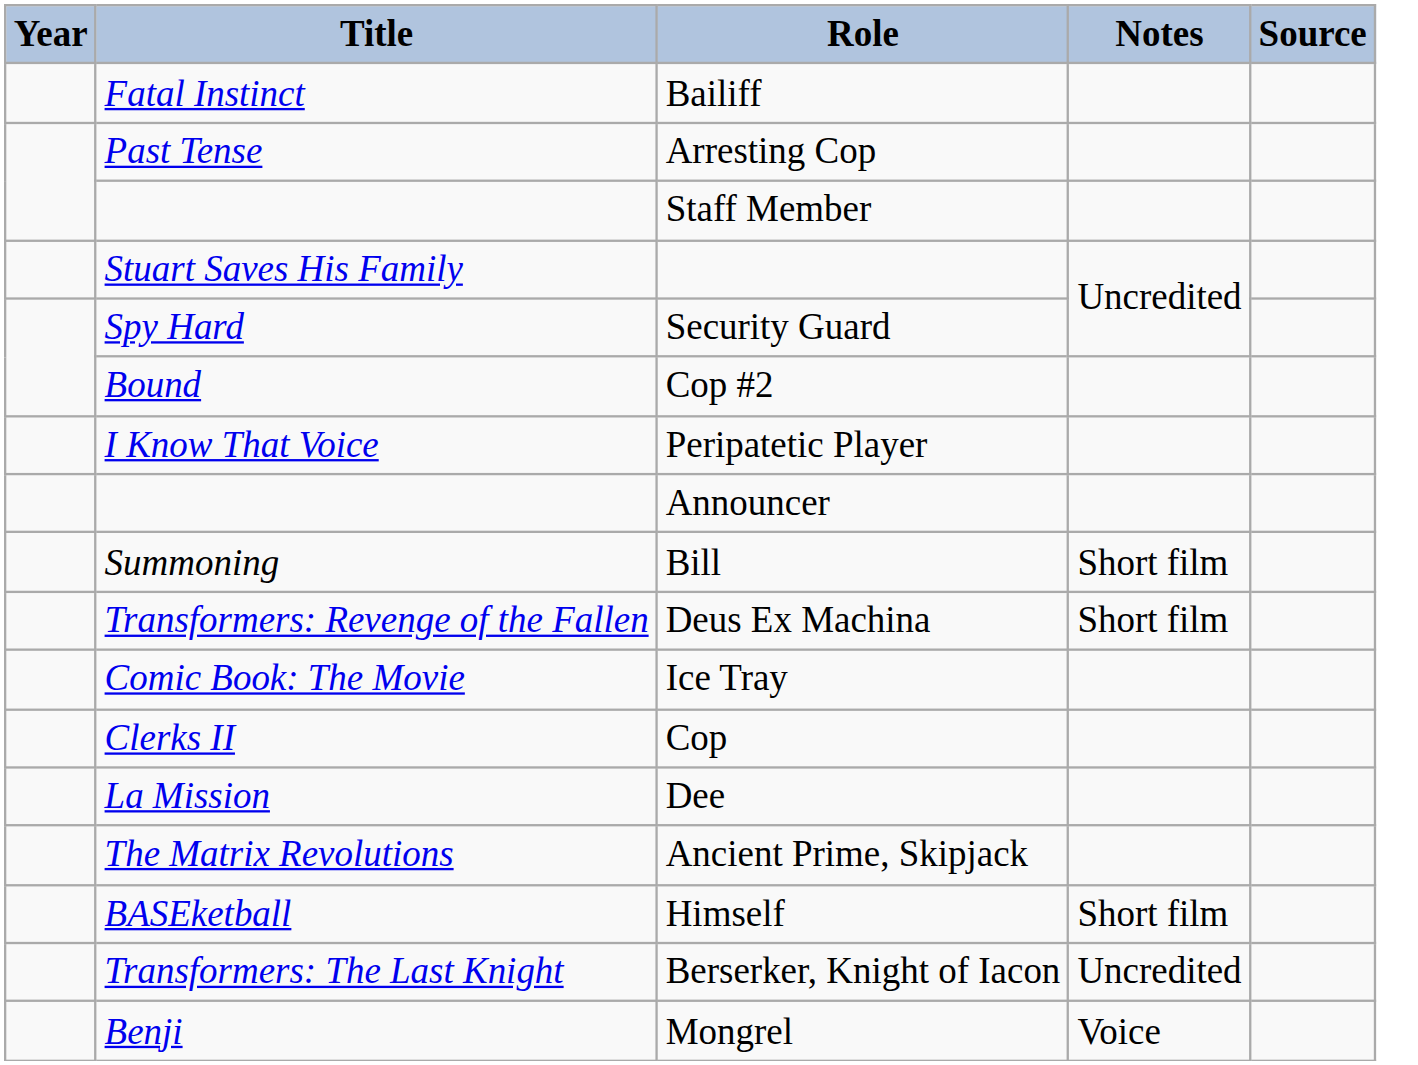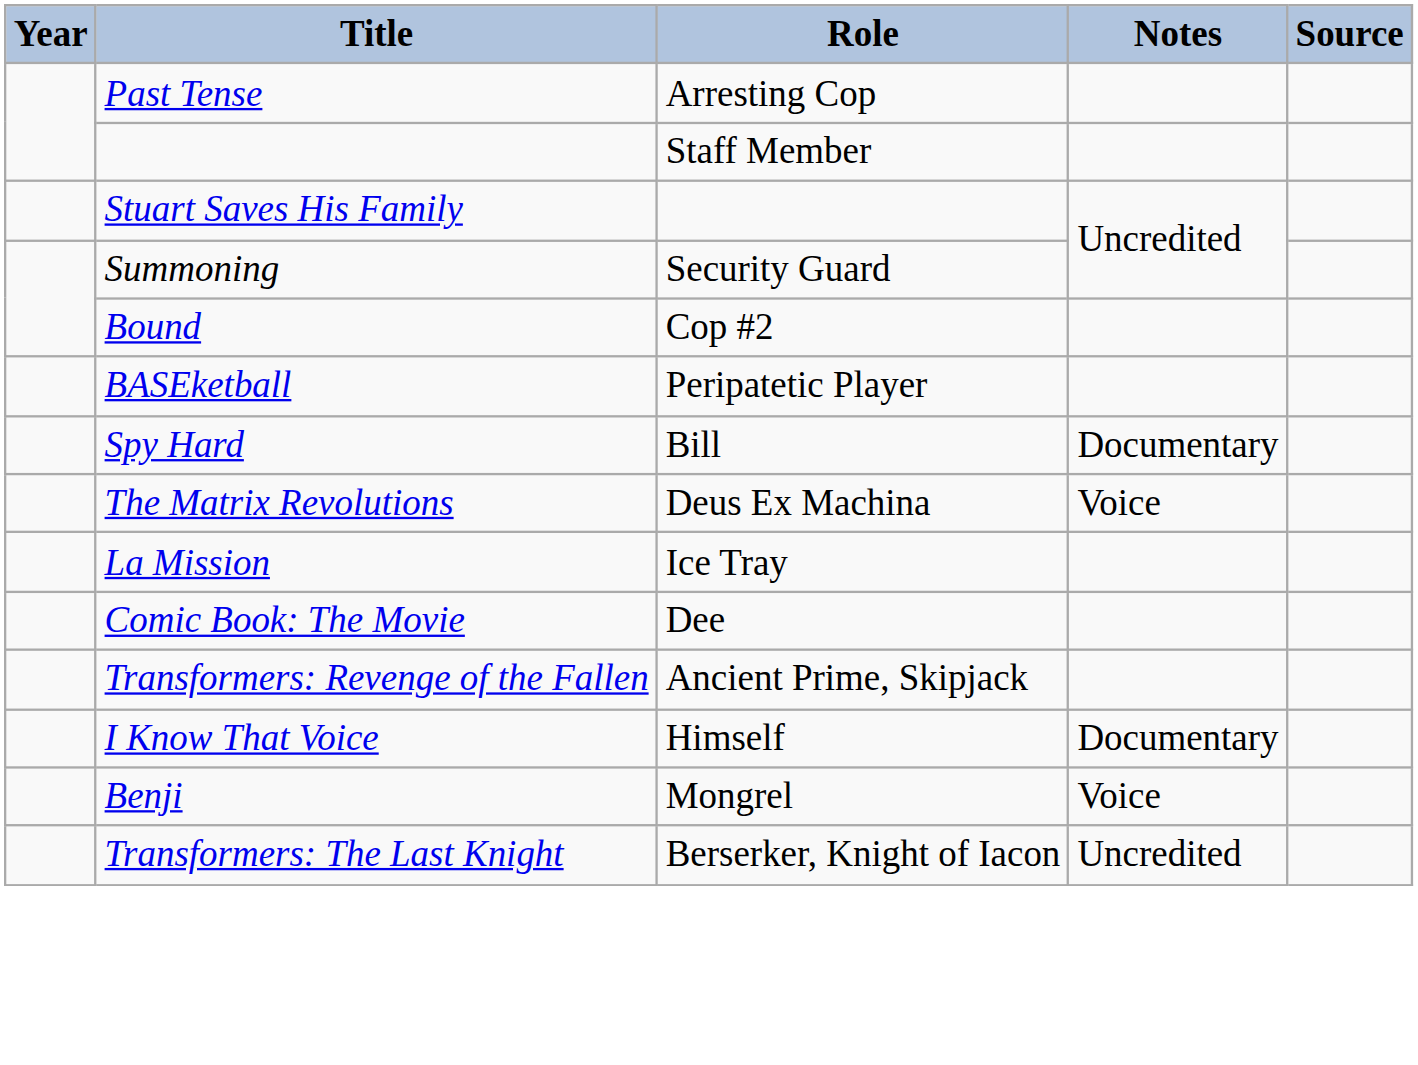 <table class="wikitable sortable plainrowheaders">
 <tr>
 <th style="background:#b0c4de;">Year </th>
 <th style="background:#b0c4de;">Title</th>
 <th style="background:#b0c4de;">Role </th>
 <th style="background:#b0c4de;" class="unsortable">Notes </th>
 <th style="background:#b0c4de;" class="unsortable">Source</th>
-</tr>
-<tr>
-<td></td>
-<td><em><a href='#'>Fatal Instinct</a></em></td>
-<td>Bailiff</td>
-<td> </td>
-<td> </td>
 </tr>
 <tr>
 <td rowspan="2"></td>
 <td><em><a href='#'>Past Tense</a></em></td>
 <td>Arresting Cop</td>
 <td> </td>
 <td> </td>
 </tr>
 <tr>
 <td><em></em></td>
 <td>Staff Member</td>
 <td> </td>
 <td> </td>
 </tr>
 <tr>
 <td></td>
 <td><em><a href='#'>Stuart Saves His Family</a></em></td>
 <td></td>
 <td rowspan="2">Uncredited</td>
 <td>  </td>
 </tr>
 <tr>
 <td rowspan="2"></td>
-<td><em><a href='#'>Spy Hard</a></em></td>
+<td><em>Summoning</em></td>
 <td>Security Guard</td>
 <td> </td>
 </tr>
 <tr>
 <td><em><a href='#'>Bound</a></em></td>
 <td>Cop #2</td>
 <td> </td>
 <td></td>
 </tr>
 <tr>
 <td></td>
-<td><em><a href='#'>I Know That Voice</a></em></td>
+<td><em><a href='#'>BASEketball</a></em></td>
 <td>Peripatetic Player</td>
 <td> </td>
 <td></td>
 </tr>
 <tr>
 <td></td>
-<td><em></em></td>
-<td>Announcer</td>
+<td><em><a href='#'>Spy Hard</a></em></td>
+<td>Bill</td>
+<td>Documentary</td>
 <td> </td>
+</tr>
+<tr>
+<td></td>
+<td><em><a href='#'>The Matrix Revolutions</a></em></td>
+<td>Deus Ex Machina</td>
+<td>Voice</td>
 <td></td>
 </tr>
 <tr>
 <td></td>
-<td><em>Summoning</em></td>
-<td>Bill</td>
-<td>Short film</td>
-<td> </td>
-</tr>
-<tr>
-<td></td>
-<td><em><a href='#'>Transformers: Revenge of the Fallen</a></em></td>
-<td>Deus Ex Machina</td>
-<td>Short film</td>
-<td></td>
-</tr>
-<tr>
-<td></td>
-<td><em><a href='#'>Comic Book: The Movie</a></em></td>
+<td><em><a href='#'>La Mission</a></em></td>
 <td>Ice Tray</td>
 <td> </td>
 <td></td>
 </tr>
 <tr>
 <td></td>
-<td><em><a href='#'>Clerks II</a></em></td>
-<td>Cop</td>
-<td> </td>
-<td></td>
-</tr>
-<tr>
-<td></td>
-<td><em><a href='#'>La Mission</a></em></td>
+<td><em><a href='#'>Comic Book: The Movie</a></em></td>
 <td>Dee</td>
 <td> </td>
 <td></td>
 </tr>
 <tr>
 <td></td>
-<td><em><a href='#'>The Matrix Revolutions</a></em></td>
+<td><em><a href='#'>Transformers: Revenge of the Fallen</a></em></td>
 <td>Ancient Prime, Skipjack</td>
 <td> </td>
 <td></td>
 </tr>
 <tr>
 <td></td>
-<td><em><a href='#'>BASEketball</a></em></td>
+<td><em><a href='#'>I Know That Voice</a></em></td>
 <td>Himself</td>
-<td>Short film</td>
+<td>Documentary</td>
+<td></td>
+</tr>
+<tr>
+<td></td>
+<td><em><a href='#'>Benji</a></em></td>
+<td>Mongrel</td>
+<td>Voice</td>
 <td></td>
 </tr>
 <tr>
 <td></td>
 <td><em><a href='#'>Transformers: The Last Knight</a></em></td>
 <td>Berserker, Knight of Iacon</td>
 <td>Uncredited</td>
 <td></td>
 </tr>
-<tr>
-<td></td>
-<td><em><a href='#'>Benji</a></em></td>
-<td>Mongrel</td>
-<td>Voice</td>
-<td></td>
-</tr>
 </table>
